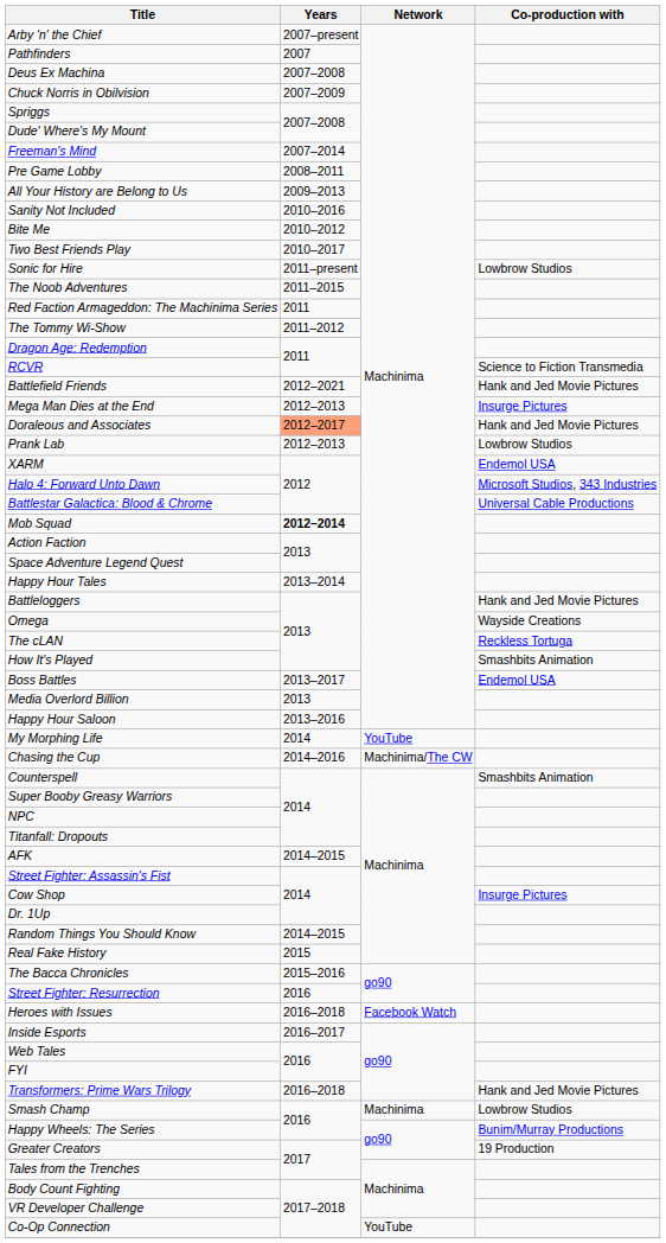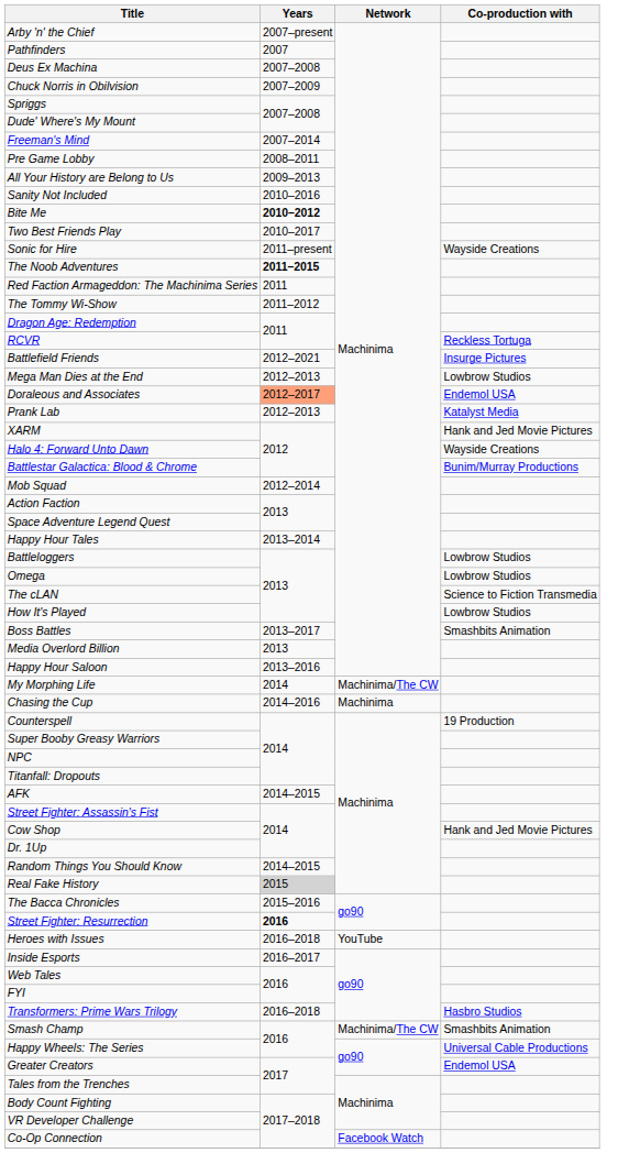 <table class="wikitable sortable">
 <tr>
 <th>Title</th>
 <th>Years</th>
 <th>Network</th>
 <th>Co-production with</th>
 </tr>
 <tr>
 <td><em>Arby 'n' the Chief</em></td>
 <td>2007–present</td>
 <td rowspan="36">Machinima</td>
 <td></td>
 </tr>
 <tr>
 <td><em>Pathfinders</em></td>
 <td>2007</td>
 <td></td>
 </tr>
 <tr>
 <td><em>Deus Ex Machina</em></td>
 <td>2007–2008</td>
 <td></td>
 </tr>
 <tr>
 <td><em>Chuck Norris in Obilvision</em></td>
 <td>2007–2009</td>
 <td></td>
 </tr>
 <tr>
 <td><em>Spriggs</em></td>
 <td rowspan="2">2007–2008</td>
 <td></td>
 </tr>
 <tr>
 <td><em>Dude' Where's My Mount</em></td>
 <td></td>
 </tr>
 <tr>
 <td><em><a href='#'>Freeman's Mind</a></em></td>
 <td>2007–2014</td>
 <td></td>
 </tr>
 <tr>
 <td><em>Pre Game Lobby</em></td>
 <td>2008–2011</td>
 <td></td>
 </tr>
 <tr>
 <td><em>All Your History are Belong to Us</em></td>
 <td>2009–2013</td>
 <td></td>
 </tr>
 <tr>
 <td><em>Sanity Not Included</em></td>
 <td>2010–2016</td>
 <td></td>
 </tr>
 <tr>
 <td><em>Bite Me</em></td>
-<td>2010–2012</td>
+<td><strong>2010–2012</strong></td>
 <td></td>
 </tr>
 <tr>
 <td><em>Two Best Friends Play</em></td>
 <td>2010–2017</td>
 <td></td>
 </tr>
 <tr>
 <td><em>Sonic for Hire</em></td>
 <td>2011–present</td>
-<td>Lowbrow Studios</td>
+<td>Wayside Creations</td>
 </tr>
 <tr>
 <td><em>The Noob Adventures</em></td>
-<td>2011–2015</td>
+<td><strong>2011–2015</strong></td>
 <td></td>
 </tr>
 <tr>
 <td><em>Red Faction Armageddon: The Machinima Series</em></td>
 <td>2011</td>
 <td></td>
 </tr>
 <tr>
 <td><em>The Tommy Wi-Show</em></td>
 <td>2011–2012</td>
 <td></td>
 </tr>
 <tr>
 <td><em><a href='#'>Dragon Age: Redemption</a></em></td>
 <td rowspan="2">2011</td>
 <td></td>
 </tr>
 <tr>
 <td><em><a href='#'>RCVR</a></em></td>
-<td>Science to Fiction Transmedia</td>
+<td><a href='#'>Reckless Tortuga</a></td>
 </tr>
 <tr>
 <td><em>Battlefield Friends</em></td>
 <td>2012–2021</td>
-<td>Hank and Jed Movie Pictures</td>
+<td><a href='#'>Insurge Pictures</a></td>
 </tr>
 <tr>
 <td><em>Mega Man Dies at the End</em></td>
 <td>2012–2013</td>
-<td><a href='#'>Insurge Pictures</a></td>
+<td>Lowbrow Studios</td>
 </tr>
 <tr>
 <td><em>Doraleous and Associates</em></td>
 <td style="background: lightsalmon;">2012–2017</td>
-<td>Hank and Jed Movie Pictures</td>
+<td><a href='#'>Endemol USA</a></td>
 </tr>
 <tr>
 <td><em>Prank Lab</em></td>
 <td>2012–2013</td>
-<td>Lowbrow Studios</td>
+<td><a href='#'>Katalyst Media</a></td>
 </tr>
 <tr>
 <td><em>XARM</em></td>
 <td rowspan="3">2012</td>
-<td><a href='#'>Endemol USA</a></td>
+<td>Hank and Jed Movie Pictures</td>
 </tr>
 <tr>
 <td><em><a href='#'>Halo 4: Forward Unto Dawn</a></em></td>
-<td><a href='#'>Microsoft Studios</a>, <a href='#'>343 Industries</a></td>
+<td>Wayside Creations</td>
 </tr>
 <tr>
 <td><em><a href='#'>Battlestar Galactica: Blood & Chrome</a></em></td>
-<td><a href='#'>Universal Cable Productions</a></td>
+<td><a href='#'>Bunim/Murray Productions</a></td>
 </tr>
 <tr>
 <td><em>Mob Squad</em></td>
-<td><strong>2012–2014</strong></td>
+<td>2012–2014</td>
 <td></td>
 </tr>
 <tr>
 <td><em>Action Faction</em></td>
 <td rowspan="2">2013</td>
 <td></td>
 </tr>
 <tr>
 <td><em>Space Adventure Legend Quest</em></td>
 <td></td>
 </tr>
 <tr>
 <td><em>Happy Hour Tales</em></td>
 <td>2013–2014</td>
 <td></td>
 </tr>
 <tr>
 <td><em>Battleloggers</em></td>
 <td rowspan="4">2013</td>
-<td>Hank and Jed Movie Pictures</td>
+<td>Lowbrow Studios</td>
 </tr>
 <tr>
 <td><em>Omega</em></td>
-<td>Wayside Creations</td>
+<td>Lowbrow Studios</td>
 </tr>
 <tr>
 <td><em>The cLAN</em></td>
-<td><a href='#'>Reckless Tortuga</a></td>
+<td>Science to Fiction Transmedia</td>
 </tr>
 <tr>
 <td><em>How It's Played</em></td>
-<td>Smashbits Animation</td>
+<td>Lowbrow Studios</td>
 </tr>
 <tr>
 <td><em>Boss Battles</em></td>
 <td>2013–2017</td>
-<td><a href='#'>Endemol USA</a></td>
+<td>Smashbits Animation</td>
 </tr>
 <tr>
 <td><em>Media Overlord Billion</em></td>
 <td>2013</td>
 <td></td>
 </tr>
 <tr>
 <td><em>Happy Hour Saloon</em></td>
 <td>2013–2016</td>
 <td></td>
 </tr>
 <tr>
 <td><em>My Morphing Life</em></td>
 <td>2014</td>
-<td><a href='#'>YouTube</a></td>
+<td>Machinima/<a href='#'>The CW</a></td>
 <td></td>
 </tr>
 <tr>
 <td><em>Chasing the Cup</em></td>
 <td>2014–2016</td>
-<td>Machinima/<a href='#'>The CW</a></td>
+<td>Machinima</td>
 <td></td>
 </tr>
 <tr>
 <td><em>Counterspell</em></td>
 <td rowspan="4">2014</td>
 <td rowspan="10">Machinima</td>
-<td>Smashbits Animation</td>
+<td>19 Production</td>
 </tr>
 <tr>
 <td><em>Super Booby Greasy Warriors</em></td>
 <td></td>
 </tr>
 <tr>
 <td><em>NPC</em></td>
 <td></td>
 </tr>
 <tr>
 <td><em>Titanfall: Dropouts</em></td>
 <td></td>
 </tr>
 <tr>
 <td><em>AFK</em></td>
 <td>2014–2015</td>
 <td></td>
 </tr>
 <tr>
 <td><em><a href='#'>Street Fighter: Assassin's Fist</a></em></td>
 <td rowspan="3">2014</td>
 <td></td>
 </tr>
 <tr>
 <td><em>Cow Shop</em></td>
-<td><a href='#'>Insurge Pictures</a></td>
+<td>Hank and Jed Movie Pictures</td>
 </tr>
 <tr>
 <td><em>Dr. 1Up</em></td>
 <td></td>
 </tr>
 <tr>
 <td><em>Random Things You Should Know</em></td>
 <td>2014–2015</td>
 <td></td>
 </tr>
 <tr>
 <td><em>Real Fake History</em></td>
-<td>2015</td>
+<td style="background: lightgrey;">2015</td>
 <td></td>
 </tr>
 <tr>
 <td><em>The Bacca Chronicles</em></td>
 <td>2015–2016</td>
 <td rowspan="2"><a href='#'>go90</a></td>
 <td></td>
 </tr>
 <tr>
 <td><em><a href='#'>Street Fighter: Resurrection</a></em></td>
-<td>2016</td>
+<td><strong>2016</strong></td>
 <td></td>
 </tr>
 <tr>
 <td><em>Heroes with Issues</em></td>
 <td>2016–2018</td>
-<td><a href='#'>Facebook Watch</a></td>
+<td>YouTube</td>
 <td></td>
 </tr>
 <tr>
 <td><em>Inside Esports</em></td>
 <td>2016–2017</td>
 <td rowspan="4"><a href='#'>go90</a></td>
 <td></td>
 </tr>
 <tr>
 <td><em>Web Tales</em></td>
 <td rowspan="2">2016</td>
 <td></td>
 </tr>
 <tr>
 <td><em>FYI</em></td>
 <td></td>
 </tr>
 <tr>
 <td><em><a href='#'>Transformers: Prime Wars Trilogy</a></em></td>
 <td>2016–2018</td>
-<td>Hank and Jed Movie Pictures</td>
+<td><a href='#'>Hasbro Studios</a></td>
 </tr>
 <tr>
 <td><em>Smash Champ</em></td>
 <td rowspan="2">2016</td>
-<td>Machinima</td>
-<td>Lowbrow Studios</td>
+<td>Machinima/<a href='#'>The CW</a></td>
+<td>Smashbits Animation</td>
 </tr>
 <tr>
 <td><em>Happy Wheels: The Series</em></td>
 <td rowspan="2"><a href='#'>go90</a></td>
-<td><a href='#'>Bunim/Murray Productions</a></td>
+<td><a href='#'>Universal Cable Productions</a></td>
 </tr>
 <tr>
 <td><em>Greater Creators</em></td>
 <td rowspan="2">2017</td>
-<td>19 Production</td>
+<td><a href='#'>Endemol USA</a></td>
 </tr>
 <tr>
 <td><em>Tales from the Trenches</em></td>
 <td rowspan="3">Machinima</td>
 <td></td>
 </tr>
 <tr>
 <td><em>Body Count Fighting</em></td>
 <td rowspan="3">2017–2018</td>
 <td></td>
 </tr>
 <tr>
 <td><em>VR Developer Challenge</em></td>
 <td></td>
 </tr>
 <tr>
 <td><em>Co-Op Connection</em></td>
-<td>YouTube</td>
+<td><a href='#'>Facebook Watch</a></td>
 <td></td>
 </tr>
 <tr>
 </tr>
 </table>
